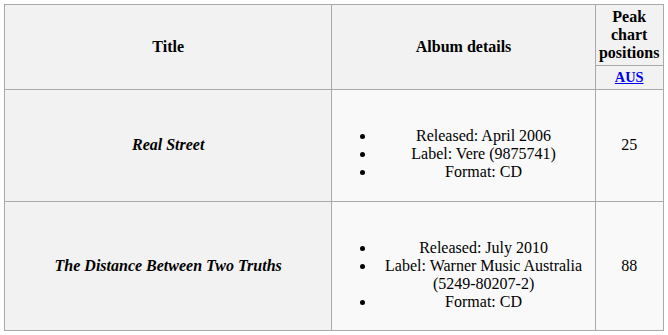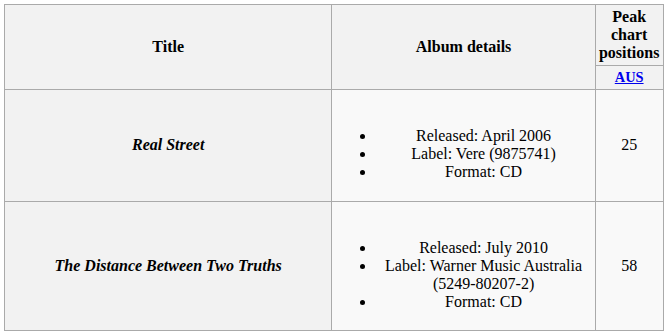 <table class="wikitable plainrowheaders" style="text-align:center;" border="1">
 <tr>
 <th scope="col" rowspan="2" style="width:20em;">Title</th>
 <th scope="col" rowspan="2" style="width:16em;">Album details</th>
 <th scope="col" colspan="1">Peak chart positions</th>
 </tr>
 <tr>
 <th scope="col" style="width:3em; font-size:90%"><a href='#'>AUS</a><br></th>
 </tr>
 <tr>
 <th scope="row"><em>Real Street</em></th>
 <td><br><ul><li>Released: April 2006</li><li>Label: Vere (9875741)</li><li>Format: CD</li></ul></td>
 <td>25</td>
 </tr>
 <tr>
 <th scope="row"><em>The Distance Between Two Truths</em></th>
 <td><br><ul><li>Released: July 2010</li><li>Label: Warner Music Australia (5249-80207-2)</li><li>Format: CD</li></ul></td>
-<td>88</td>
+<td>58</td>
 </tr>
 </table>
